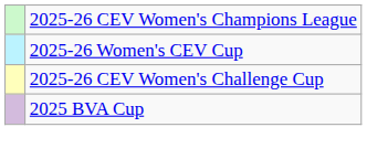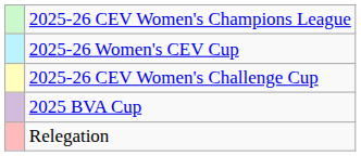 <table class="wikitable"style="text-align:left">
 <tr>
 <td width=10px bgcolor=#CCF9CC></td>
 <td><a href='#'>2025-26 CEV Women's Champions League</a></td>
 </tr>
 <tr>
 <td width=10px bgcolor=#BBF3FF></td>
 <td><a href='#'>2025-26 Women's CEV Cup</a></td>
 </tr>
 <tr>
 <td width=10px bgcolor=#FFFFBB></td>
 <td><a href='#'>2025-26 CEV Women's Challenge Cup</a></td>
 </tr>
 <tr>
 <td width=10px bgcolor=#D3BBDD></td>
 <td><a href='#'>2025 BVA Cup</a></td>
 </tr>
+<tr>
+<td width=10px bgcolor=#FFBBBB></td>
+<td>Relegation</td>
+</tr>
 </table>
